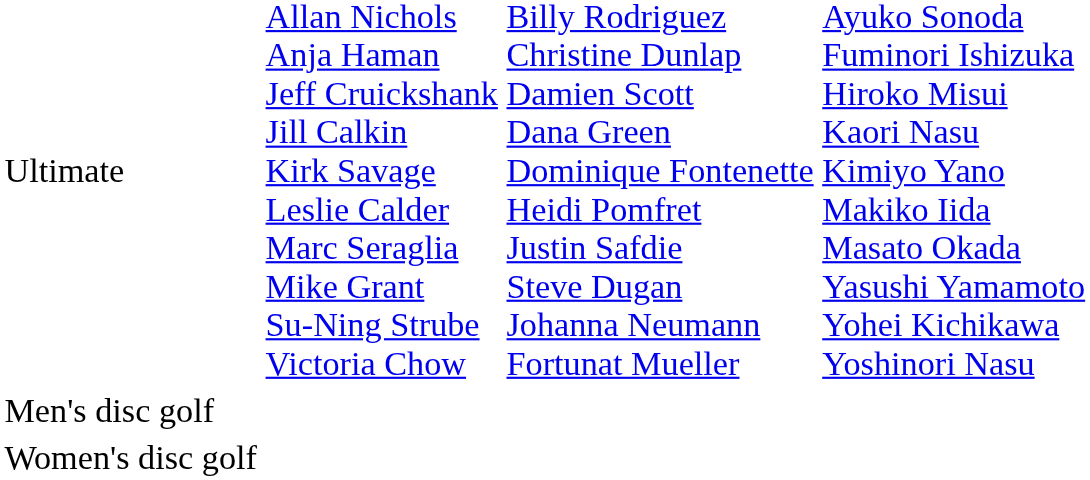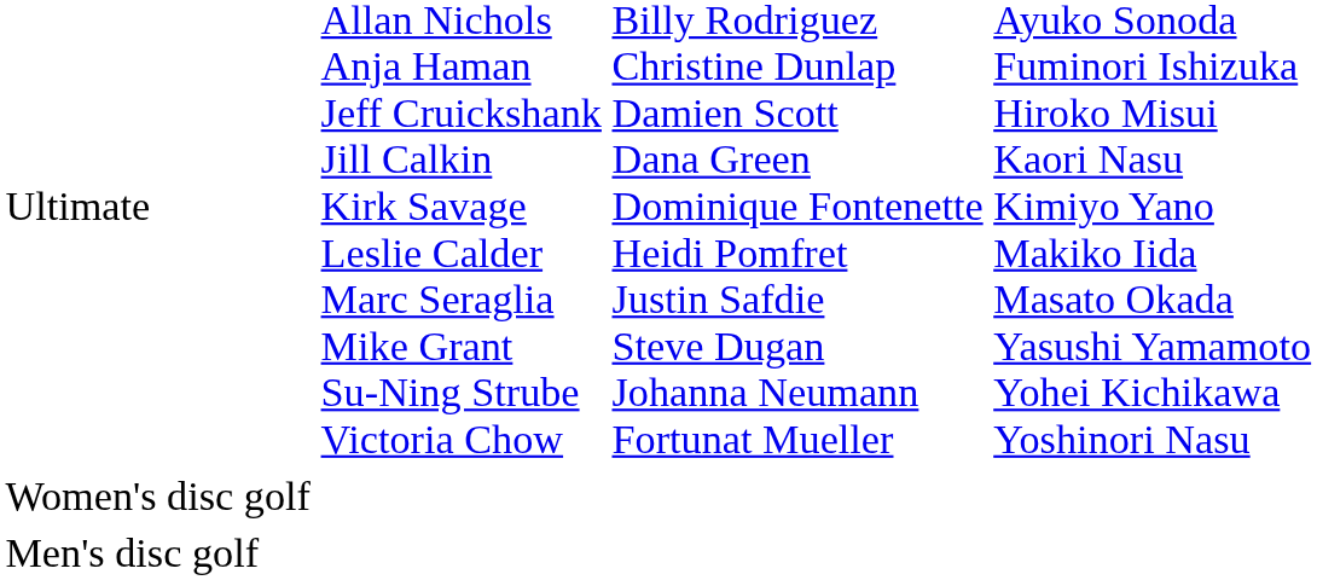 <table>
 <tr>
 <td>Ultimate<br></td>
 <td><br><a href='#'>Allan Nichols</a><br><a href='#'>Anja Haman</a><br><a href='#'>Jeff Cruickshank</a><br><a href='#'>Jill Calkin</a><br><a href='#'>Kirk Savage</a><br><a href='#'>Leslie Calder</a><br><a href='#'>Marc Seraglia</a><br><a href='#'>Mike Grant</a><br><a href='#'>Su-Ning Strube</a><br><a href='#'>Victoria Chow</a></td>
 <td><br><a href='#'>Billy Rodriguez</a><br><a href='#'>Christine Dunlap</a><br><a href='#'>Damien Scott</a><br><a href='#'>Dana Green</a><br><a href='#'>Dominique Fontenette</a><br><a href='#'>Heidi Pomfret</a><br><a href='#'>Justin Safdie</a><br><a href='#'>Steve Dugan</a><br><a href='#'>Johanna Neumann</a><br><a href='#'>Fortunat Mueller</a></td>
 <td><br><a href='#'>Ayuko Sonoda</a><br><a href='#'>Fuminori Ishizuka</a><br><a href='#'>Hiroko Misui</a><br><a href='#'>Kaori Nasu</a><br><a href='#'>Kimiyo Yano</a><br><a href='#'>Makiko Iida</a><br><a href='#'>Masato Okada</a><br><a href='#'>Yasushi Yamamoto</a><br><a href='#'>Yohei Kichikawa</a><br><a href='#'>Yoshinori Nasu</a></td>
 </tr>
 <tr>
+<td>Women's disc golf<br></td>
+<td></td>
+<td></td>
+<td></td>
+</tr>
+<tr>
 <td>Men's disc golf<br></td>
 <td></td>
 <td></td>
 <td></td>
 </tr>
-<tr>
-<td>Women's disc golf<br></td>
-<td></td>
-<td></td>
-<td></td>
-</tr>
 </table>
